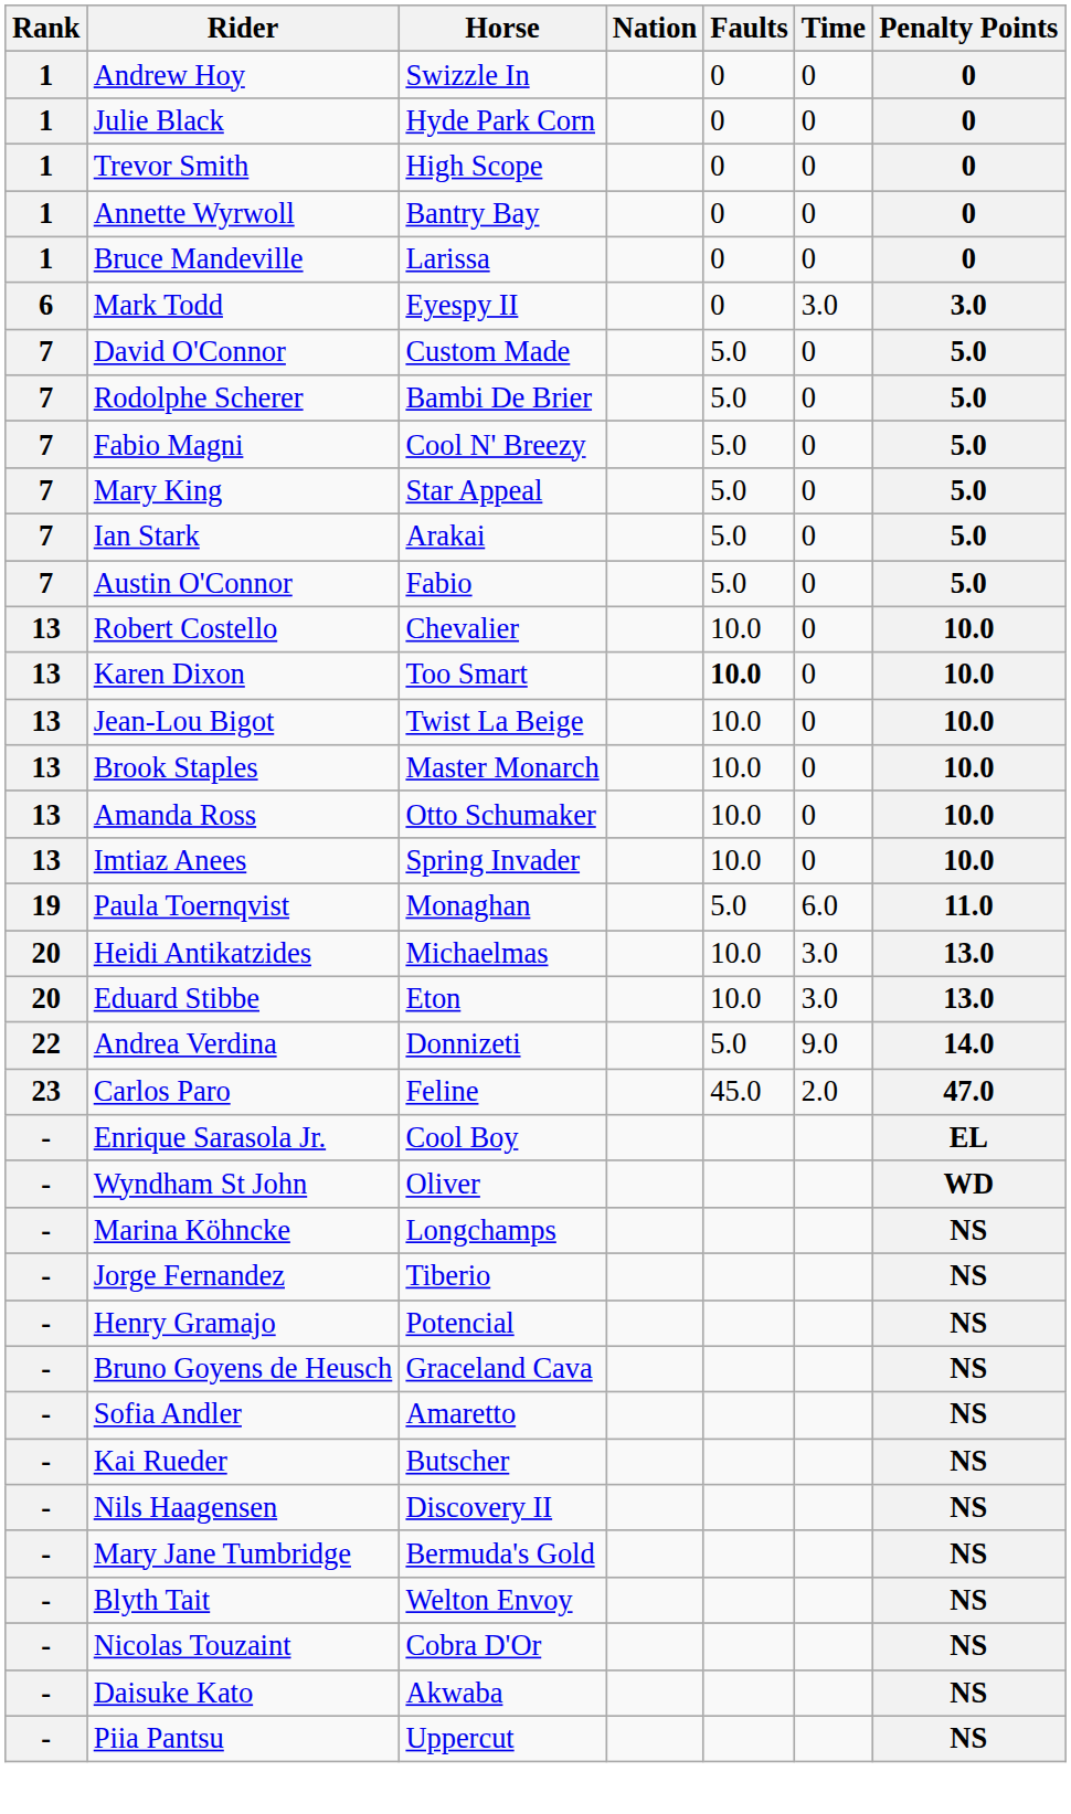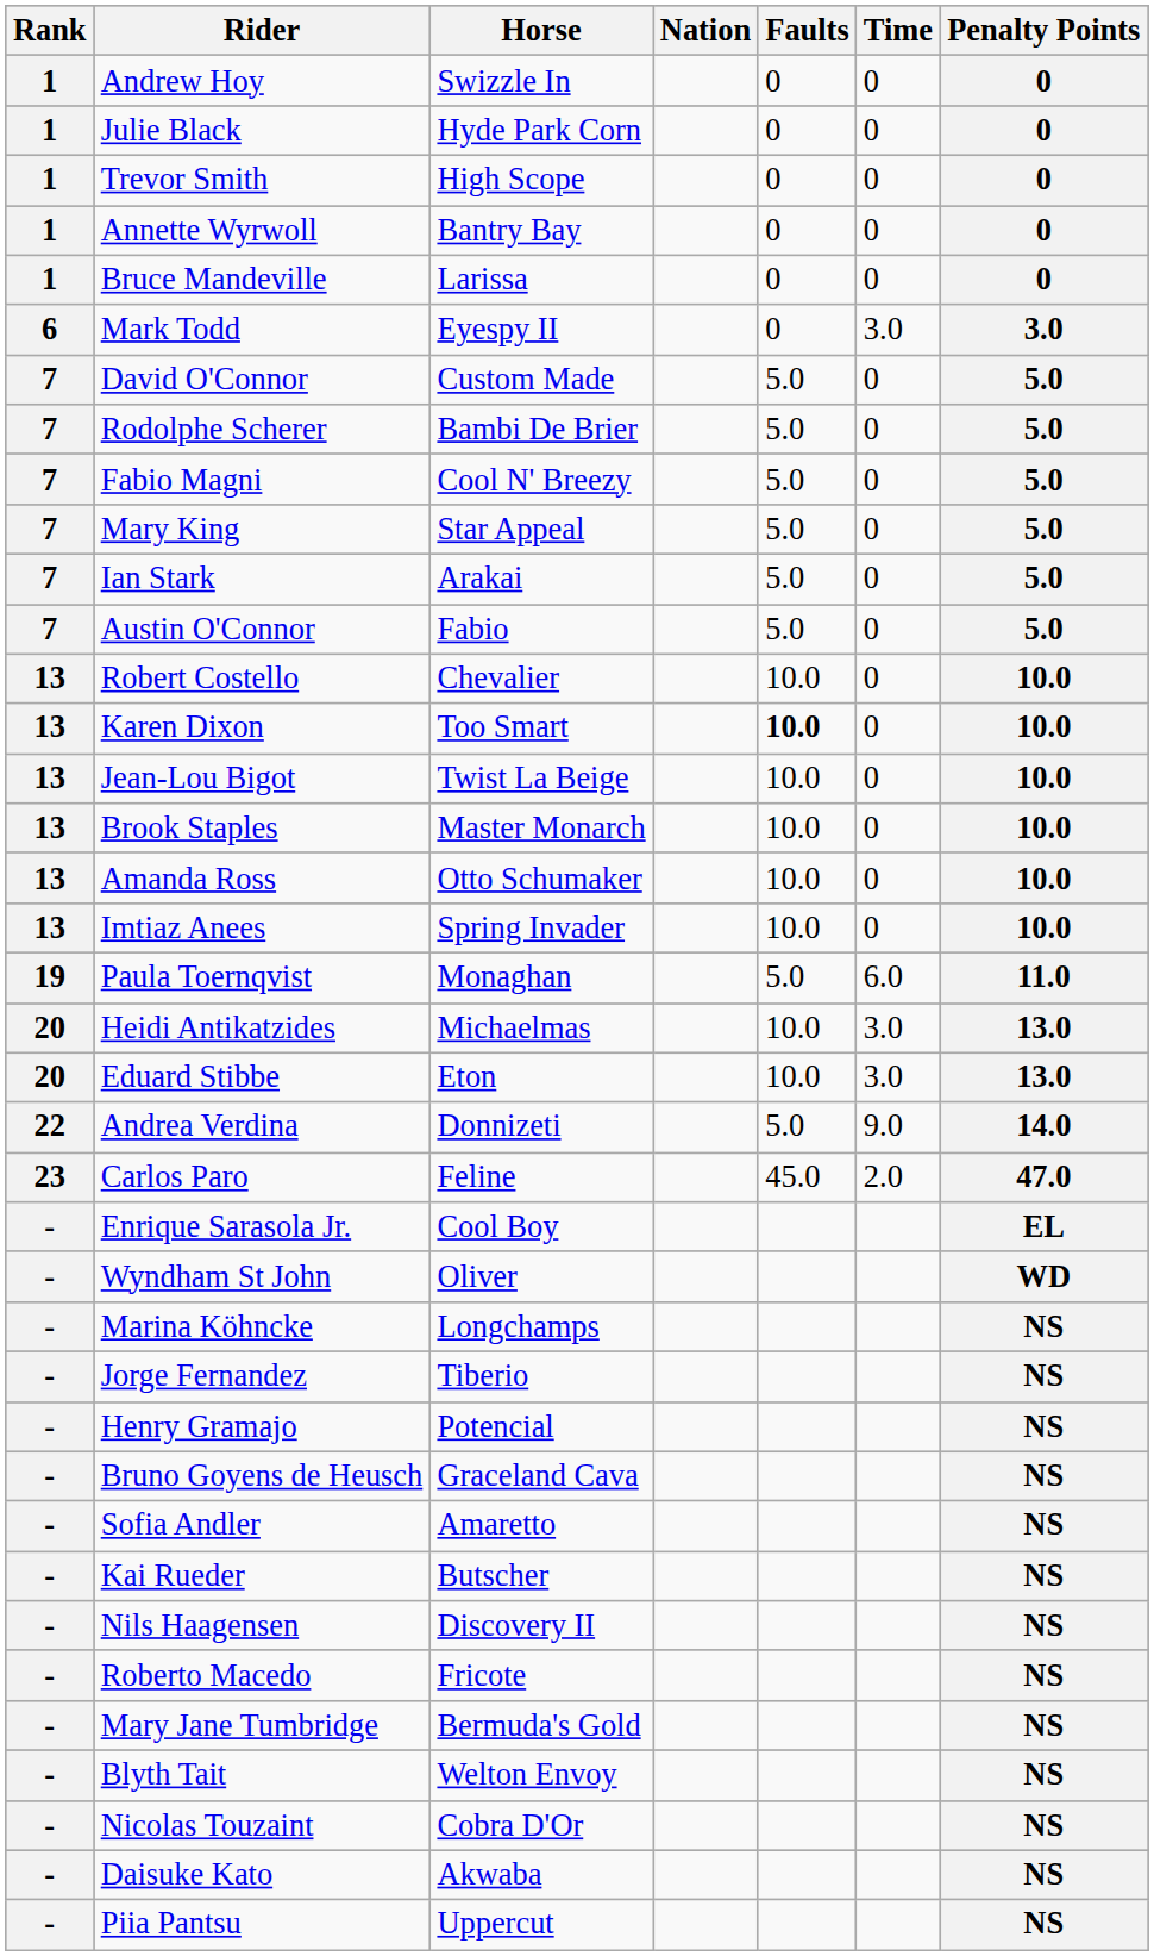 <table class="wikitable sortable">
 <tr>
 <th><strong>Rank</strong></th>
 <th><strong>Rider</strong></th>
 <th><strong>Horse</strong></th>
 <th><strong>Nation</strong></th>
 <th><strong>Faults</strong></th>
 <th><strong>Time</strong></th>
 <th><strong>Penalty Points</strong></th>
 </tr>
 <tr>
 <th>1</th>
 <td><a href='#'>Andrew Hoy</a></td>
 <td><a href='#'>Swizzle In</a></td>
 <td></td>
 <td>0</td>
 <td>0</td>
 <th>0</th>
 </tr>
 <tr>
 <th>1</th>
 <td><a href='#'>Julie Black</a></td>
 <td><a href='#'>Hyde Park Corn</a></td>
 <td></td>
 <td>0</td>
 <td>0</td>
 <th>0</th>
 </tr>
 <tr>
 <th>1</th>
 <td><a href='#'>Trevor Smith</a></td>
 <td><a href='#'>High Scope</a></td>
 <td></td>
 <td>0</td>
 <td>0</td>
 <th>0</th>
 </tr>
 <tr>
 <th>1</th>
 <td><a href='#'>Annette Wyrwoll</a></td>
 <td><a href='#'>Bantry Bay</a></td>
 <td></td>
 <td>0</td>
 <td>0</td>
 <th>0</th>
 </tr>
 <tr>
 <th>1</th>
 <td><a href='#'>Bruce Mandeville</a></td>
 <td><a href='#'>Larissa</a></td>
 <td></td>
 <td>0</td>
 <td>0</td>
 <th>0</th>
 </tr>
 <tr>
 <th>6</th>
 <td><a href='#'>Mark Todd</a></td>
 <td><a href='#'>Eyespy II</a></td>
 <td></td>
 <td>0</td>
 <td>3.0</td>
 <th>3.0</th>
 </tr>
 <tr>
 <th>7</th>
 <td><a href='#'>David O'Connor</a></td>
 <td><a href='#'>Custom Made</a></td>
 <td></td>
 <td>5.0</td>
 <td>0</td>
 <th>5.0</th>
 </tr>
 <tr>
 <th>7</th>
 <td><a href='#'>Rodolphe Scherer</a></td>
 <td><a href='#'>Bambi De Brier</a></td>
 <td></td>
 <td>5.0</td>
 <td>0</td>
 <th>5.0</th>
 </tr>
 <tr>
 <th>7</th>
 <td><a href='#'>Fabio Magni</a></td>
 <td><a href='#'>Cool N' Breezy</a></td>
 <td></td>
 <td>5.0</td>
 <td>0</td>
 <th>5.0</th>
 </tr>
 <tr>
 <th>7</th>
 <td><a href='#'>Mary King</a></td>
 <td><a href='#'>Star Appeal</a></td>
 <td></td>
 <td>5.0</td>
 <td>0</td>
 <th>5.0</th>
 </tr>
 <tr>
 <th>7</th>
 <td><a href='#'>Ian Stark</a></td>
 <td><a href='#'>Arakai</a></td>
 <td></td>
 <td>5.0</td>
 <td>0</td>
 <th>5.0</th>
 </tr>
 <tr>
 <th>7</th>
 <td><a href='#'>Austin O'Connor</a></td>
 <td><a href='#'>Fabio</a></td>
 <td></td>
 <td>5.0</td>
 <td>0</td>
 <th>5.0</th>
 </tr>
 <tr>
 <th>13</th>
 <td><a href='#'>Robert Costello</a></td>
 <td><a href='#'>Chevalier</a></td>
 <td></td>
 <td>10.0</td>
 <td>0</td>
 <th>10.0</th>
 </tr>
 <tr>
 <th>13</th>
 <td><a href='#'>Karen Dixon</a></td>
 <td><a href='#'>Too Smart</a></td>
 <td></td>
 <td><strong>10.0</strong></td>
 <td>0</td>
 <th>10.0</th>
 </tr>
 <tr>
 <th>13</th>
 <td><a href='#'>Jean-Lou Bigot</a></td>
 <td><a href='#'>Twist La Beige</a></td>
 <td></td>
 <td>10.0</td>
 <td>0</td>
 <th>10.0</th>
 </tr>
 <tr>
 <th>13</th>
 <td><a href='#'>Brook Staples</a></td>
 <td><a href='#'>Master Monarch</a></td>
 <td></td>
 <td>10.0</td>
 <td>0</td>
 <th>10.0</th>
 </tr>
 <tr>
 <th>13</th>
 <td><a href='#'>Amanda Ross</a></td>
 <td><a href='#'>Otto Schumaker</a></td>
 <td></td>
 <td>10.0</td>
 <td>0</td>
 <th>10.0</th>
 </tr>
 <tr>
 <th>13</th>
 <td><a href='#'>Imtiaz Anees</a></td>
 <td><a href='#'>Spring Invader</a></td>
 <td></td>
 <td>10.0</td>
 <td>0</td>
 <th>10.0</th>
 </tr>
 <tr>
 <th>19</th>
 <td><a href='#'>Paula Toernqvist</a></td>
 <td><a href='#'>Monaghan</a></td>
 <td></td>
 <td>5.0</td>
 <td>6.0</td>
 <th>11.0</th>
 </tr>
 <tr>
 <th>20</th>
 <td><a href='#'>Heidi Antikatzides</a></td>
 <td><a href='#'>Michaelmas</a></td>
 <td></td>
 <td>10.0</td>
 <td>3.0</td>
 <th>13.0</th>
 </tr>
 <tr>
 <th>20</th>
 <td><a href='#'>Eduard Stibbe</a></td>
 <td><a href='#'>Eton</a></td>
 <td></td>
 <td>10.0</td>
 <td>3.0</td>
 <th>13.0</th>
 </tr>
 <tr>
 <th>22</th>
 <td><a href='#'>Andrea Verdina</a></td>
 <td><a href='#'>Donnizeti</a></td>
 <td></td>
 <td>5.0</td>
 <td>9.0</td>
 <th>14.0</th>
 </tr>
 <tr>
 <th>23</th>
 <td><a href='#'>Carlos Paro</a></td>
 <td><a href='#'>Feline</a></td>
 <td></td>
 <td>45.0</td>
 <td>2.0</td>
 <th>47.0</th>
 </tr>
 <tr>
 <th>-</th>
 <td><a href='#'>Enrique Sarasola Jr.</a></td>
 <td><a href='#'>Cool Boy</a></td>
 <td></td>
 <td></td>
 <td></td>
 <th><strong>EL</strong></th>
 </tr>
 <tr>
 <th>-</th>
 <td><a href='#'>Wyndham St John</a></td>
 <td><a href='#'>Oliver</a></td>
 <td></td>
 <td></td>
 <td></td>
 <th><strong>WD</strong></th>
 </tr>
 <tr>
 <th>-</th>
 <td><a href='#'>Marina Köhncke</a></td>
 <td><a href='#'>Longchamps</a></td>
 <td></td>
 <td></td>
 <td></td>
 <th><strong>NS</strong></th>
 </tr>
 <tr>
 <th>-</th>
 <td><a href='#'>Jorge Fernandez</a></td>
 <td><a href='#'>Tiberio</a></td>
 <td></td>
 <td></td>
 <td></td>
 <th><strong>NS</strong></th>
 </tr>
 <tr>
 <th>-</th>
 <td><a href='#'>Henry Gramajo</a></td>
 <td><a href='#'>Potencial</a></td>
 <td></td>
 <td></td>
 <td></td>
 <th><strong>NS</strong></th>
 </tr>
 <tr>
 <th>-</th>
 <td><a href='#'>Bruno Goyens de Heusch</a></td>
 <td><a href='#'>Graceland Cava</a></td>
 <td></td>
 <td></td>
 <td></td>
 <th><strong>NS</strong></th>
 </tr>
 <tr>
 <th>-</th>
 <td><a href='#'>Sofia Andler</a></td>
 <td><a href='#'>Amaretto</a></td>
 <td></td>
 <td></td>
 <td></td>
 <th><strong>NS</strong></th>
 </tr>
 <tr>
 <th>-</th>
 <td><a href='#'>Kai Rueder</a></td>
 <td><a href='#'>Butscher</a></td>
 <td></td>
 <td></td>
 <td></td>
 <th><strong>NS</strong></th>
 </tr>
 <tr>
 <th>-</th>
 <td><a href='#'>Nils Haagensen</a></td>
 <td><a href='#'>Discovery II</a></td>
 <td></td>
 <td></td>
 <td></td>
 <th><strong>NS</strong></th>
 </tr>
 <tr>
 <th>-</th>
+<td><a href='#'>Roberto Macedo</a></td>
+<td><a href='#'>Fricote</a></td>
+<td></td>
+<td></td>
+<td></td>
+<th><strong>NS</strong></th>
+</tr>
+<tr>
+<th>-</th>
 <td><a href='#'>Mary Jane Tumbridge</a></td>
 <td><a href='#'>Bermuda's Gold</a></td>
 <td></td>
 <td></td>
 <td></td>
 <th><strong>NS</strong></th>
 </tr>
 <tr>
 <th>-</th>
 <td><a href='#'>Blyth Tait</a></td>
 <td><a href='#'>Welton Envoy</a></td>
 <td></td>
 <td></td>
 <td></td>
 <th><strong>NS</strong></th>
 </tr>
 <tr>
 <th>-</th>
 <td><a href='#'>Nicolas Touzaint</a></td>
 <td><a href='#'>Cobra D'Or</a></td>
 <td></td>
 <td></td>
 <td></td>
 <th><strong>NS</strong></th>
 </tr>
 <tr>
 <th>-</th>
 <td><a href='#'>Daisuke Kato</a></td>
 <td><a href='#'>Akwaba</a></td>
 <td></td>
 <td></td>
 <td></td>
 <th><strong>NS</strong></th>
 </tr>
 <tr>
 <th>-</th>
 <td><a href='#'>Piia Pantsu</a></td>
 <td><a href='#'>Uppercut</a></td>
 <td></td>
 <td></td>
 <td></td>
 <th><strong>NS</strong></th>
 </tr>
 </table>
